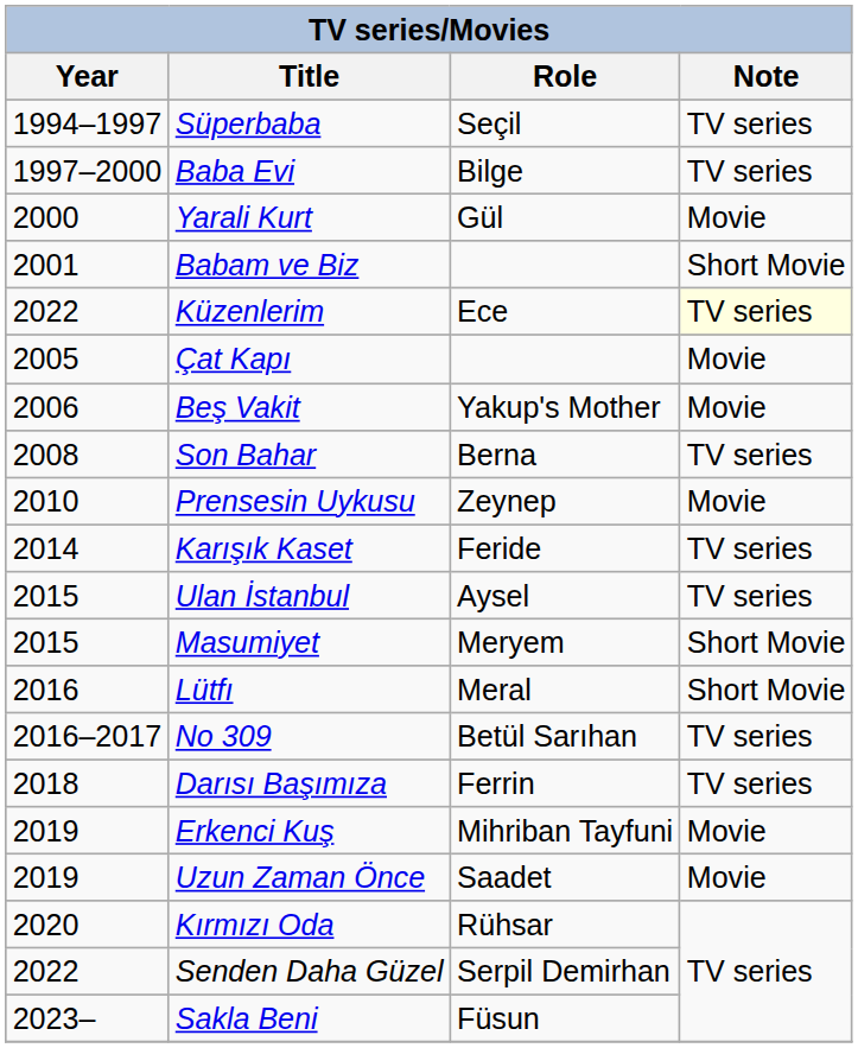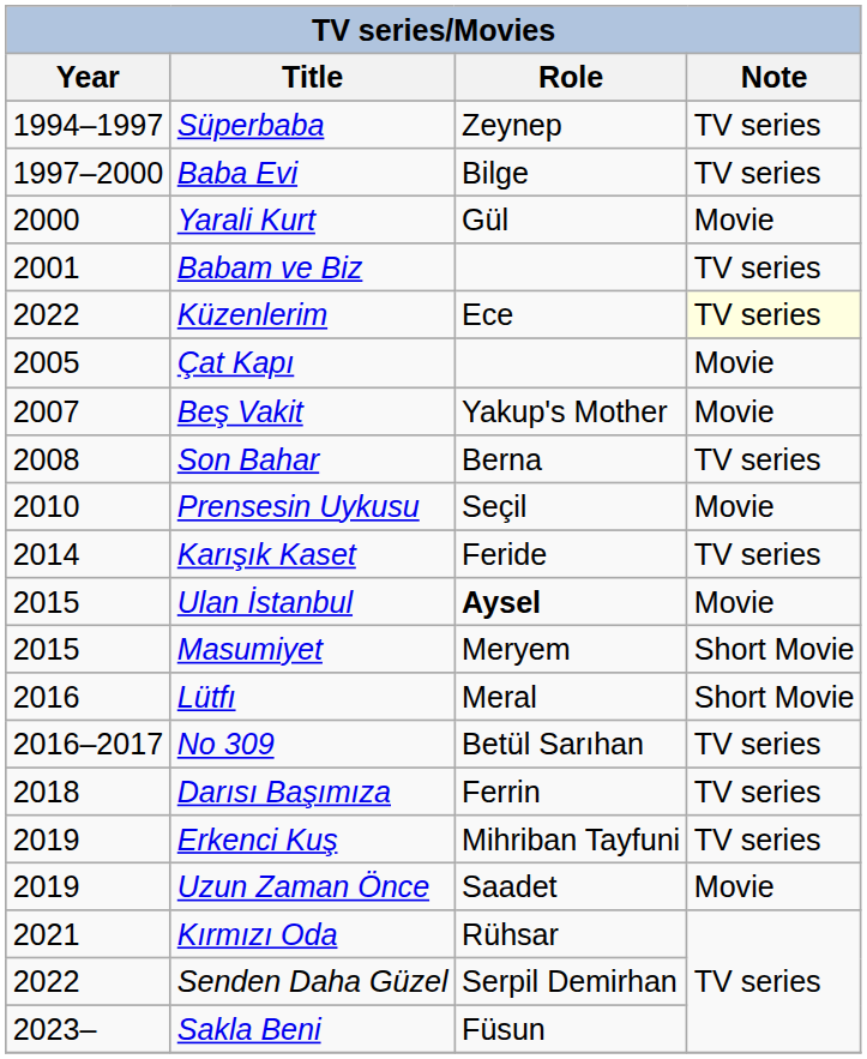 <table class="wikitable" style="font-size: 95%;">
 <tr>
 <th colspan="4" style="background:LightSteelBlue">TV series/Movies</th>
 </tr>
 <tr>
 <th>Year</th>
 <th>Title</th>
 <th>Role</th>
 <th>Note</th>
 </tr>
 <tr>
 <td>1994–1997</td>
 <td><em><a href='#'>Süperbaba</a></em></td>
-<td>Seçil</td>
+<td>Zeynep</td>
 <td>TV series</td>
 </tr>
 <tr>
 <td>1997–2000</td>
 <td><em><a href='#'>Baba Evi</a></em></td>
 <td>Bilge</td>
 <td>TV series</td>
 </tr>
 <tr>
 <td>2000</td>
 <td><em><a href='#'>Yarali Kurt</a></em></td>
 <td>Gül</td>
 <td>Movie</td>
 </tr>
 <tr>
 <td>2001</td>
 <td><em><a href='#'>Babam ve Biz</a></em></td>
 <td></td>
-<td>Short Movie</td>
+<td>TV series</td>
 </tr>
 <tr>
 <td>2022</td>
 <td><em><a href='#'>Küzenlerim</a></em></td>
 <td>Ece</td>
 <td style="background: lightyellow;">TV series</td>
 </tr>
 <tr>
 <td>2005</td>
 <td><em><a href='#'>Çat Kapı</a></em></td>
 <td></td>
 <td>Movie</td>
 </tr>
 <tr>
-<td>2006</td>
+<td>2007</td>
 <td><em><a href='#'>Beş Vakit</a></em></td>
 <td>Yakup's Mother</td>
 <td>Movie</td>
 </tr>
 <tr>
 <td>2008</td>
 <td><em><a href='#'>Son Bahar</a></em></td>
 <td>Berna</td>
 <td>TV series</td>
 </tr>
 <tr>
 <td>2010</td>
 <td><em><a href='#'>Prensesin Uykusu</a></em></td>
-<td>Zeynep</td>
+<td>Seçil</td>
 <td>Movie</td>
 </tr>
 <tr>
 <td>2014</td>
 <td><em><a href='#'>Karışık Kaset</a></em></td>
 <td>Feride</td>
 <td>TV series</td>
 </tr>
 <tr>
 <td>2015</td>
 <td><em><a href='#'>Ulan İstanbul</a></em></td>
-<td>Aysel</td>
-<td>TV series</td>
+<td><strong>Aysel</strong></td>
+<td>Movie</td>
 </tr>
 <tr>
 <td>2015</td>
 <td><em><a href='#'>Masumiyet</a></em></td>
 <td>Meryem</td>
 <td>Short Movie</td>
 </tr>
 <tr>
 <td>2016</td>
 <td><em><a href='#'>Lütfı</a></em></td>
 <td>Meral</td>
 <td>Short Movie</td>
 </tr>
 <tr>
 <td>2016–2017</td>
 <td><em><a href='#'>No 309</a></em></td>
 <td>Betül Sarıhan</td>
 <td>TV series</td>
 </tr>
 <tr>
 <td>2018</td>
 <td><em><a href='#'>Darısı Başımıza</a></em></td>
 <td>Ferrin</td>
 <td>TV series</td>
 </tr>
 <tr>
 <td>2019</td>
 <td><em><a href='#'>Erkenci Kuş</a></em></td>
 <td>Mihriban Tayfuni</td>
-<td>Movie</td>
+<td>TV series</td>
 </tr>
 <tr>
 <td>2019</td>
 <td><em><a href='#'>Uzun Zaman Önce</a></em></td>
 <td>Saadet</td>
 <td>Movie</td>
 </tr>
 <tr>
-<td>2020</td>
+<td>2021</td>
 <td><em><a href='#'>Kırmızı Oda</a></em></td>
 <td>Rühsar</td>
 <td rowspan="3">TV series</td>
 </tr>
 <tr>
 <td>2022</td>
 <td><em>Senden Daha Güzel</em></td>
 <td>Serpil Demirhan</td>
 </tr>
 <tr>
 <td>2023–</td>
 <td><em><a href='#'>Sakla Beni</a></em></td>
 <td>Füsun</td>
 </tr>
 <tr>
 </tr>
 </table>
